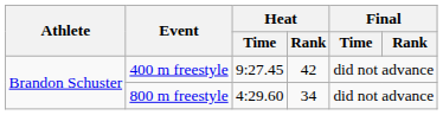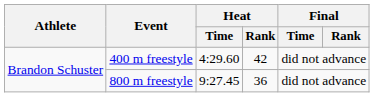 <table class=wikitable style="font-size:90%">
 <tr>
 <th rowspan="2">Athlete</th>
 <th rowspan="2">Event</th>
 <th colspan="2">Heat</th>
 <th colspan="2">Final</th>
 </tr>
 <tr style="font-size:95%">
 <th>Time</th>
 <th>Rank</th>
 <th>Time</th>
 <th>Rank</th>
 </tr>
 <tr align=center>
 <td align=left rowspan=2><a href='#'>Brandon Schuster</a></td>
 <td align=left><a href='#'>400 m freestyle</a></td>
-<td>9:27.45</td>
+<td>4:29.60</td>
 <td>42</td>
 <td colspan=2>did not advance</td>
 </tr>
 <tr align=center>
 <td align=left><a href='#'>800 m freestyle</a></td>
-<td>4:29.60</td>
-<td>34</td>
+<td>9:27.45</td>
+<td>36</td>
 <td colspan=2>did not advance</td>
 </tr>
 </table>
